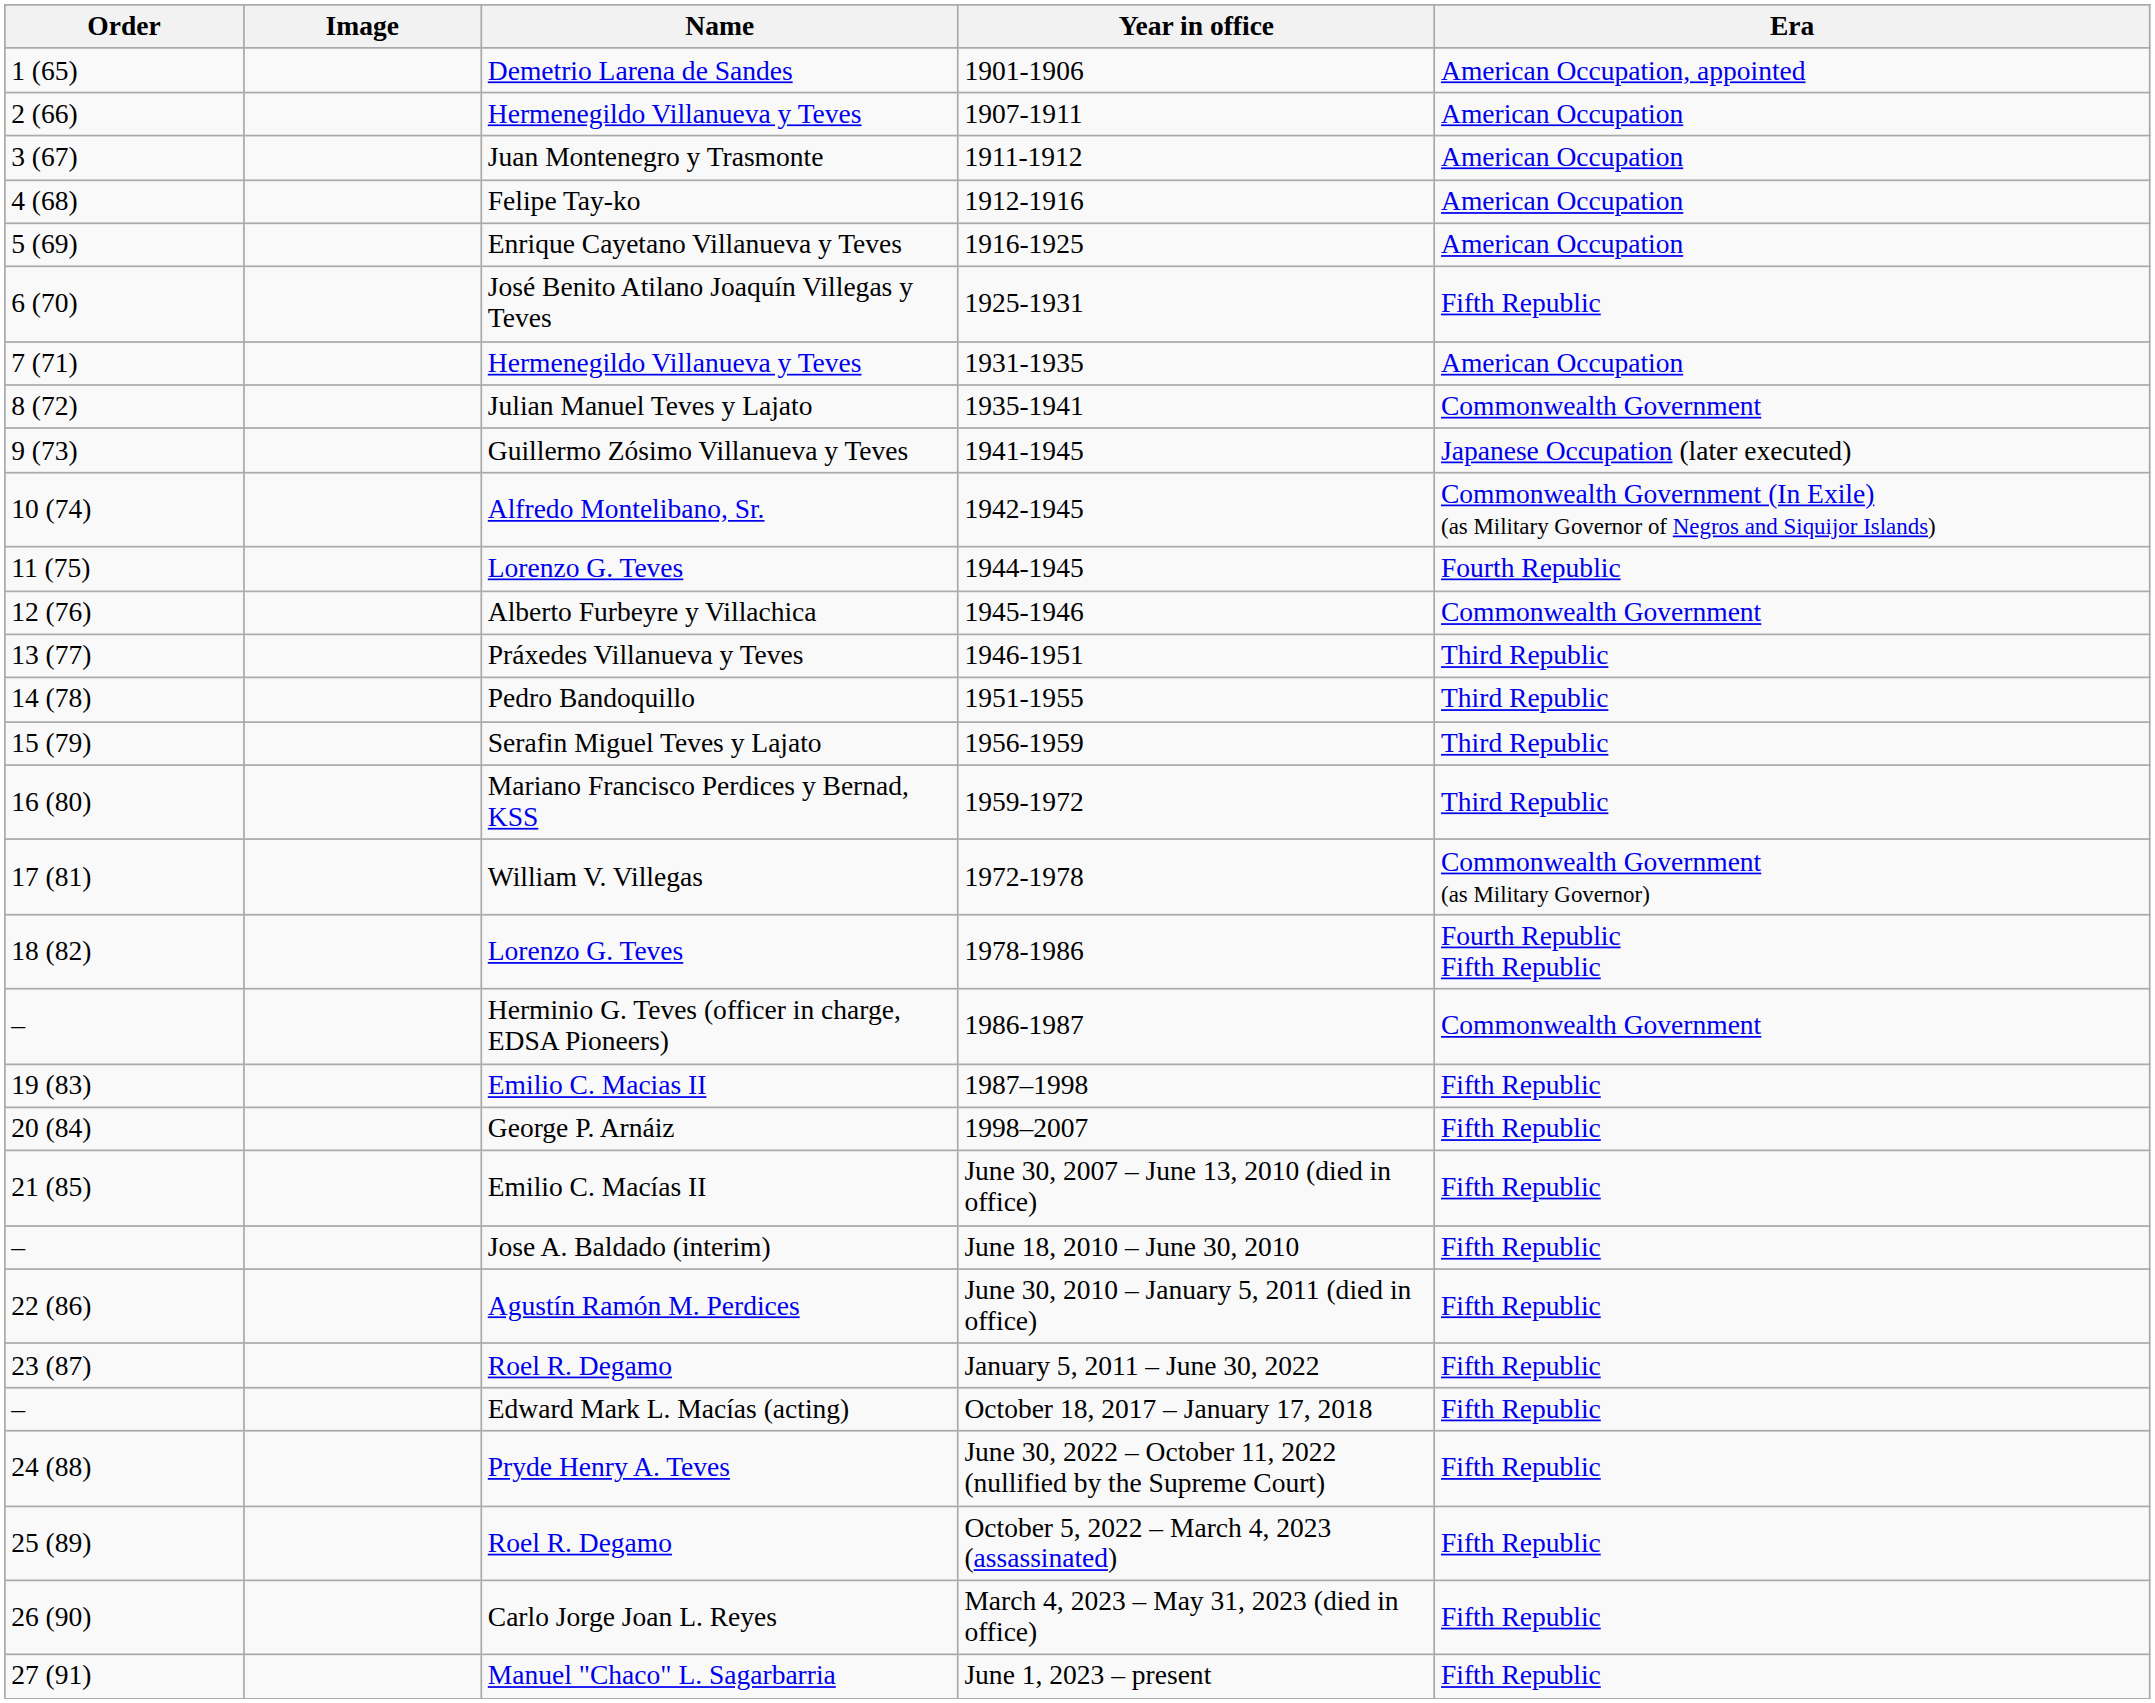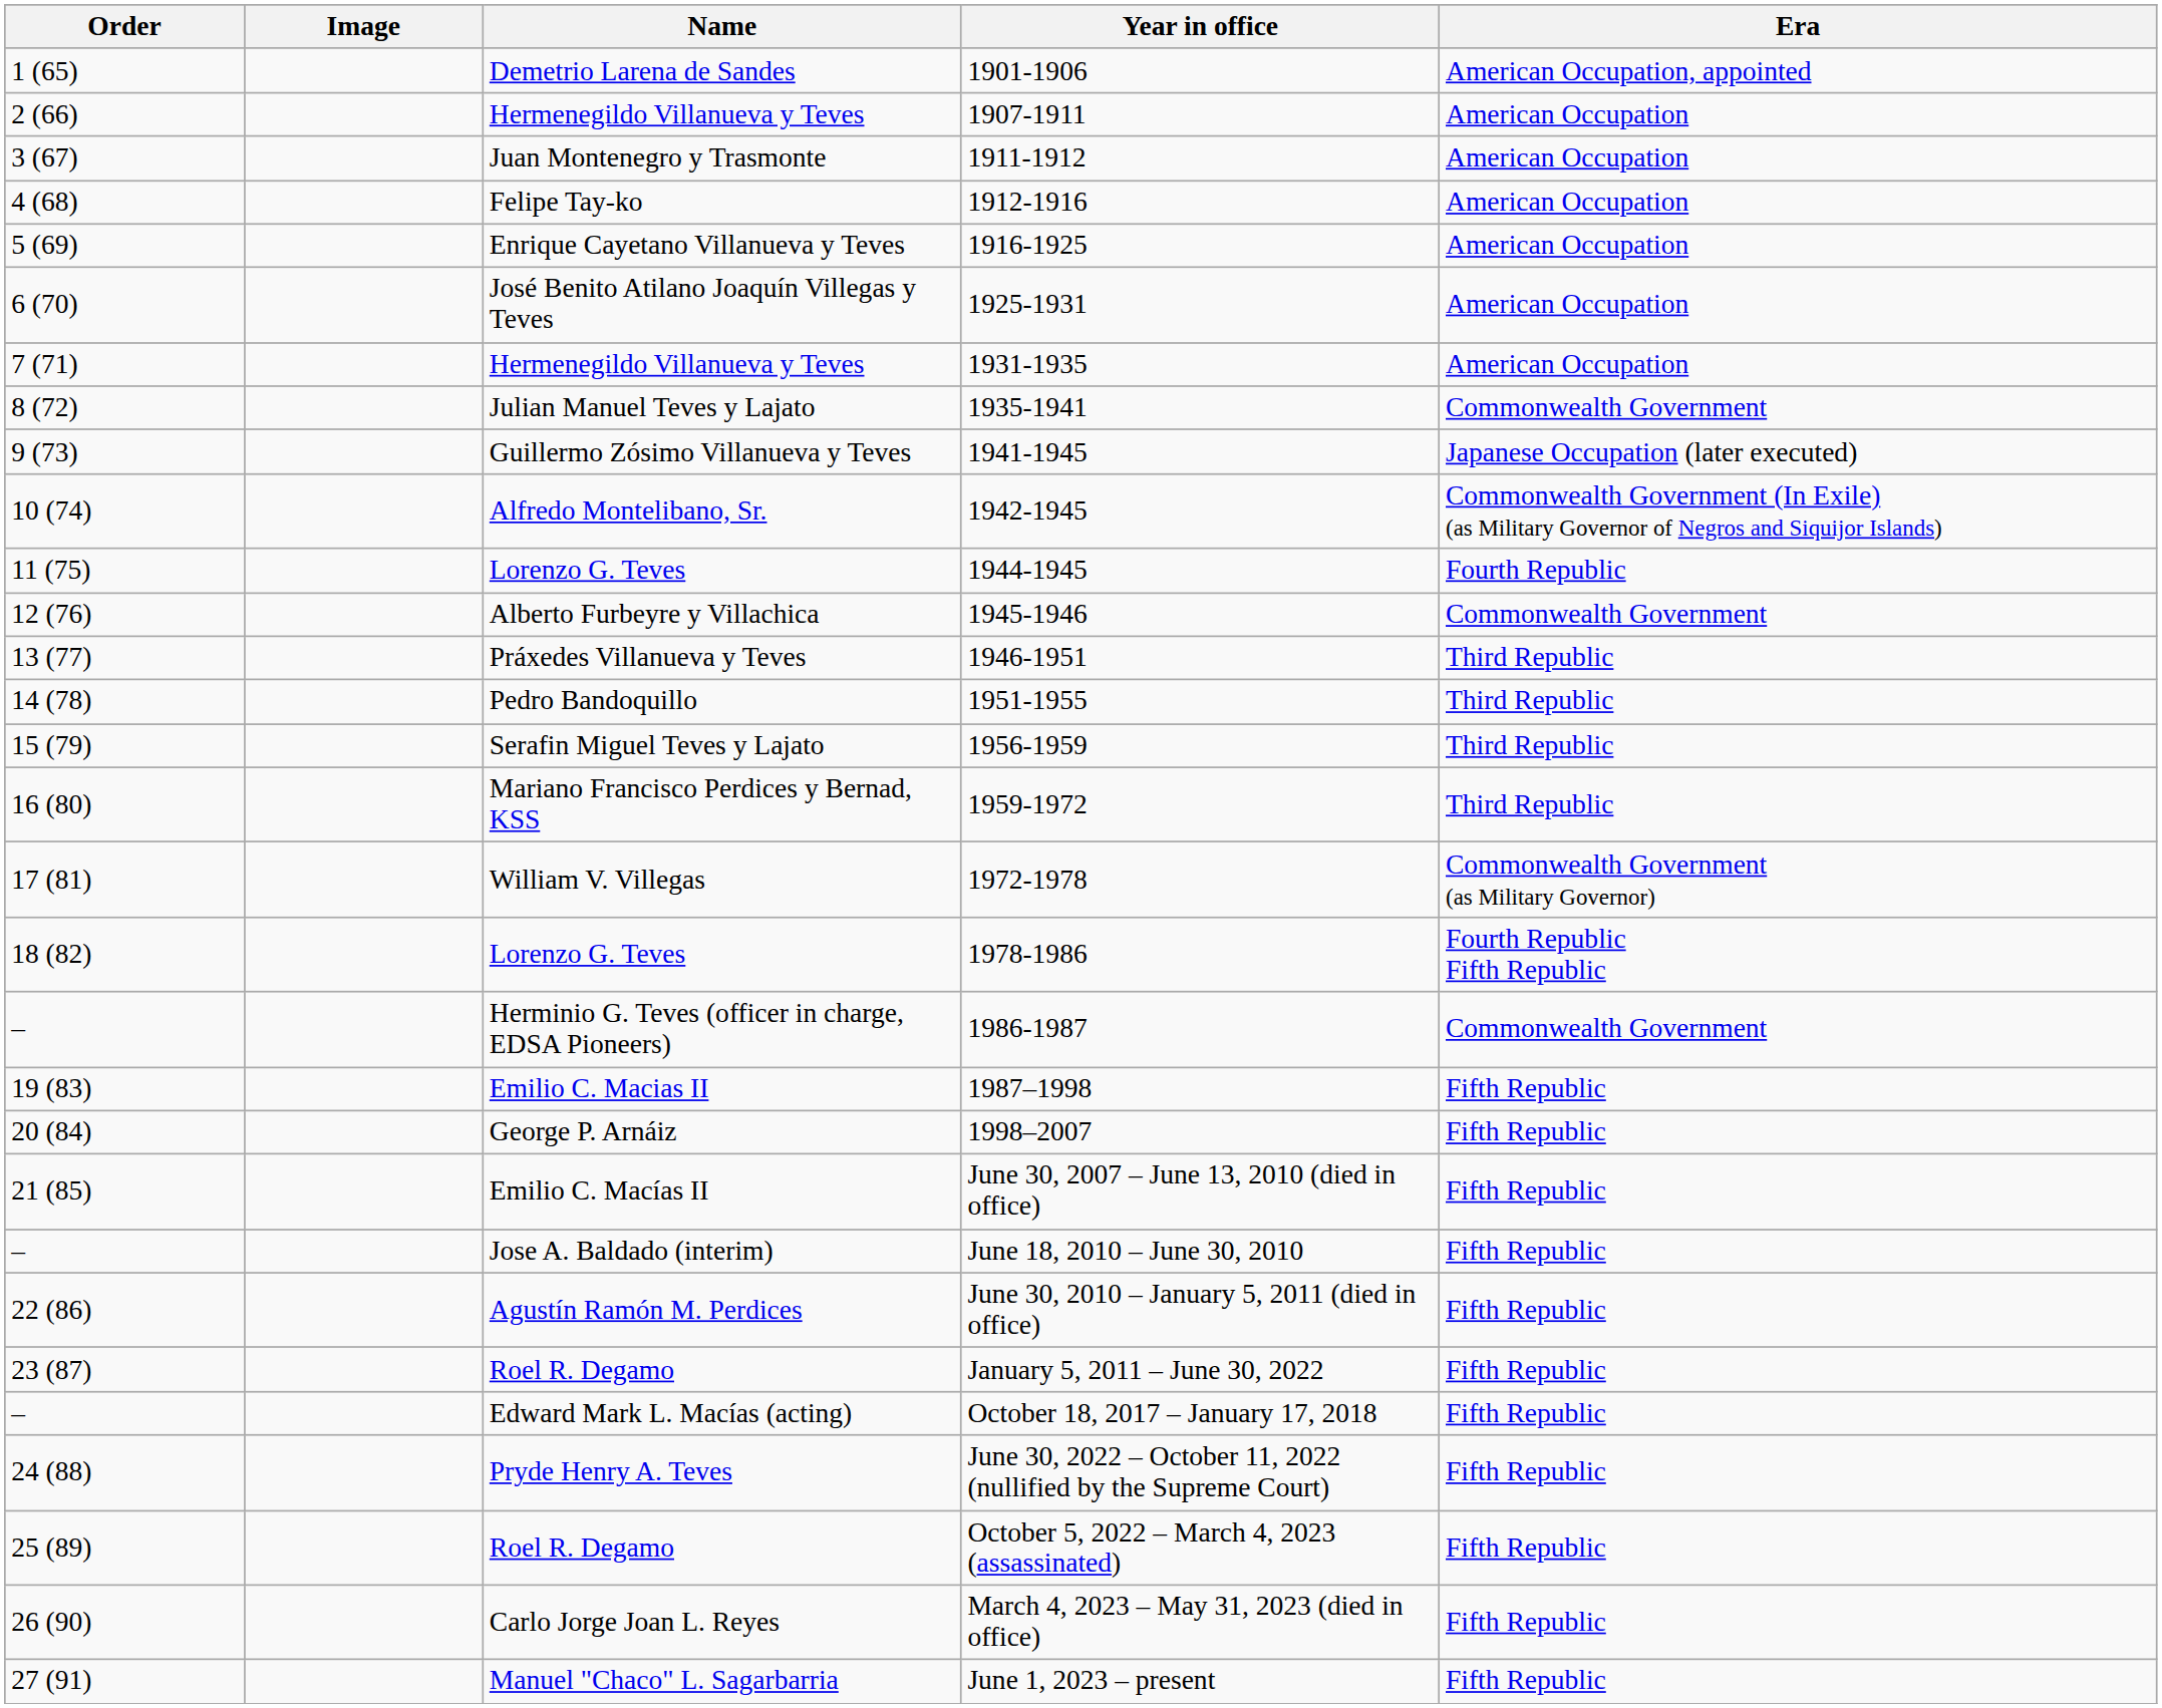 <table class="wikitable">
 <tr>
 <th width=5%>Order</th>
 <th width=5% align=center>Image</th>
 <th width=10%>Name</th>
 <th width=10%>Year in office</th>
 <th width=15%>Era</th>
 </tr>
 <tr>
 <td>1 (65)</td>
 <td align=center></td>
 <td><a href='#'>Demetrio Larena de Sandes</a></td>
 <td>1901-1906</td>
 <td><a href='#'>American Occupation, appointed</a></td>
 </tr>
 <tr>
 <td>2 (66)</td>
 <td align=center></td>
 <td><a href='#'>Hermenegildo Villanueva y Teves</a></td>
 <td>1907-1911</td>
 <td><a href='#'>American Occupation</a></td>
 </tr>
 <tr>
 <td>3 (67)</td>
 <td align=center></td>
 <td>Juan Montenegro y Trasmonte</td>
 <td>1911-1912</td>
 <td><a href='#'>American Occupation</a></td>
 </tr>
 <tr>
 <td>4 (68)</td>
 <td align=center></td>
 <td>Felipe Tay-ko</td>
 <td>1912-1916</td>
 <td><a href='#'>American Occupation</a></td>
 </tr>
 <tr>
 <td>5 (69)</td>
 <td align=center></td>
 <td>Enrique Cayetano Villanueva y Teves</td>
 <td>1916-1925</td>
 <td><a href='#'>American Occupation</a></td>
 </tr>
 <tr>
 <td>6 (70)</td>
 <td align=center></td>
 <td>José Benito Atilano Joaquín Villegas y Teves</td>
 <td>1925-1931</td>
-<td><a href='#'>Fifth Republic</a></td>
+<td><a href='#'>American Occupation</a></td>
 </tr>
 <tr>
 <td>7 (71)</td>
 <td align=center></td>
 <td><a href='#'>Hermenegildo Villanueva y Teves</a></td>
 <td>1931-1935</td>
 <td><a href='#'>American Occupation</a></td>
 </tr>
 <tr>
 <td>8 (72)</td>
 <td align=center></td>
 <td>Julian Manuel Teves y Lajato</td>
 <td>1935-1941</td>
 <td><a href='#'>Commonwealth Government</a></td>
 </tr>
 <tr>
 <td>9 (73)</td>
 <td align=center></td>
 <td>Guillermo Zósimo Villanueva y Teves</td>
 <td>1941-1945</td>
 <td><a href='#'>Japanese Occupation</a> (later executed)</td>
 </tr>
 <tr>
 <td>10 (74)</td>
 <td align=center></td>
 <td><a href='#'>Alfredo Montelibano, Sr.</a></td>
 <td>1942-1945</td>
 <td><a href='#'>Commonwealth Government (In Exile)</a><br> <small>(as Military Governor of <a href='#'>Negros and Siquijor Islands</a>)</small></td>
 </tr>
 <tr>
 <td>11 (75)</td>
 <td align=center></td>
 <td><a href='#'>Lorenzo G. Teves</a></td>
 <td>1944-1945</td>
 <td><a href='#'>Fourth Republic</a></td>
 </tr>
 <tr>
 <td>12 (76)</td>
 <td align=center></td>
 <td>Alberto Furbeyre y Villachica</td>
 <td>1945-1946</td>
 <td><a href='#'>Commonwealth Government</a></td>
 </tr>
 <tr>
 <td>13 (77)</td>
 <td align=center></td>
 <td>Práxedes Villanueva y Teves</td>
 <td>1946-1951</td>
 <td><a href='#'>Third Republic</a></td>
 </tr>
 <tr>
 <td>14 (78)</td>
 <td align=center></td>
 <td>Pedro Bandoquillo</td>
 <td>1951-1955</td>
 <td><a href='#'>Third Republic</a></td>
 </tr>
 <tr>
 <td>15 (79)</td>
 <td align=center></td>
 <td>Serafin Miguel Teves y Lajato</td>
 <td>1956-1959</td>
 <td><a href='#'>Third Republic</a></td>
 </tr>
 <tr>
 <td>16 (80)</td>
 <td align=center></td>
 <td>Mariano Francisco Perdices y Bernad, <a href='#'>KSS</a></td>
 <td>1959-1972</td>
 <td><a href='#'>Third Republic</a></td>
 </tr>
 <tr>
 <td>17 (81)</td>
 <td align=center></td>
 <td>William V. Villegas</td>
 <td>1972-1978</td>
 <td><a href='#'>Commonwealth Government</a><br> <small>(as Military Governor)</small></td>
 </tr>
 <tr>
 <td>18 (82)</td>
 <td align=center></td>
 <td><a href='#'>Lorenzo G. Teves</a></td>
 <td>1978-1986</td>
 <td><a href='#'>Fourth Republic</a><br><a href='#'>Fifth Republic</a></td>
 </tr>
 <tr>
 <td>–</td>
 <td align=center></td>
 <td>Herminio G. Teves (officer in charge, EDSA Pioneers)</td>
 <td>1986-1987</td>
 <td><a href='#'>Commonwealth Government</a></td>
 </tr>
 <tr>
 <td>19 (83)</td>
 <td align=center></td>
 <td><a href='#'>Emilio C. Macias II</a></td>
 <td>1987–1998</td>
 <td><a href='#'>Fifth Republic</a></td>
 </tr>
 <tr>
 <td>20 (84)</td>
 <td align=center></td>
 <td>George P. Arnáiz</td>
 <td>1998–2007</td>
 <td><a href='#'>Fifth Republic</a></td>
 </tr>
 <tr>
 <td>21 (85)</td>
 <td align=center></td>
 <td>Emilio C. Macías II</td>
 <td>June 30, 2007 – June 13, 2010 (died in office)</td>
 <td><a href='#'>Fifth Republic</a></td>
 </tr>
 <tr>
 <td>–</td>
 <td align=center></td>
 <td>Jose A. Baldado (interim)</td>
 <td>June 18, 2010 – June 30, 2010</td>
 <td><a href='#'>Fifth Republic</a></td>
 </tr>
 <tr>
 <td>22 (86)</td>
 <td align=center></td>
 <td><a href='#'>Agustín Ramón M. Perdices</a></td>
 <td>June 30, 2010 – January 5, 2011 (died in office)</td>
 <td><a href='#'>Fifth Republic</a></td>
 </tr>
 <tr>
 <td>23 (87)</td>
 <td align=center></td>
 <td><a href='#'>Roel R. Degamo</a></td>
 <td>January 5, 2011 – June 30, 2022</td>
 <td><a href='#'>Fifth Republic</a></td>
 </tr>
 <tr>
 <td>–</td>
 <td align=center></td>
 <td>Edward Mark L. Macías (acting)</td>
 <td>October 18, 2017 – January 17, 2018</td>
 <td><a href='#'>Fifth Republic</a></td>
 </tr>
 <tr>
 <td>24 (88)</td>
 <td align=center></td>
 <td><a href='#'>Pryde Henry A. Teves</a></td>
 <td>June 30, 2022 – October 11, 2022 (nullified by the Supreme Court)</td>
 <td><a href='#'>Fifth Republic</a></td>
 </tr>
 <tr>
 <td>25 (89)</td>
 <td align=center></td>
 <td><a href='#'>Roel R. Degamo</a></td>
 <td>October 5, 2022 – March 4, 2023 (<a href='#'>assassinated</a>)</td>
 <td><a href='#'>Fifth Republic</a></td>
 </tr>
 <tr>
 <td>26 (90)</td>
 <td align=center></td>
 <td>Carlo Jorge Joan L. Reyes</td>
 <td>March 4, 2023 – May 31, 2023 (died in office)</td>
 <td><a href='#'>Fifth Republic</a></td>
 </tr>
 <tr>
 <td>27 (91)</td>
 <td align=center></td>
 <td><a href='#'>Manuel "Chaco" L. Sagarbarria</a></td>
 <td>June 1, 2023 – present</td>
 <td><a href='#'>Fifth Republic</a></td>
 </tr>
 <tr>
 </tr>
 </table>
